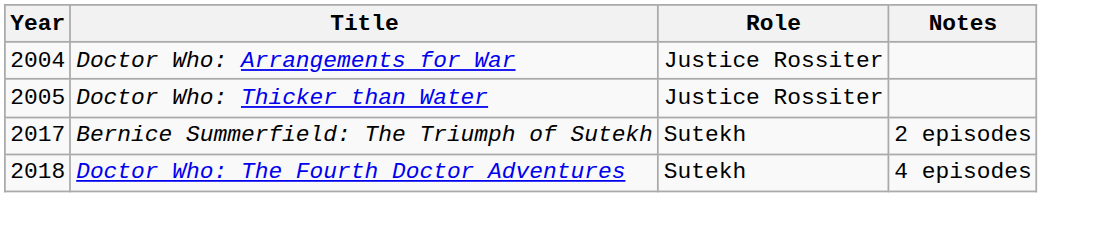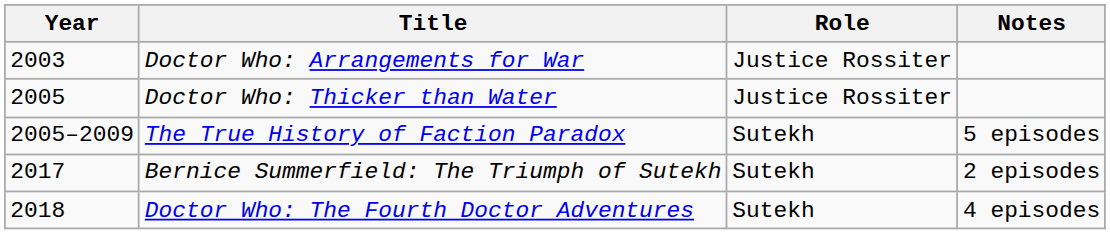 <table class="wikitable">
 <tr>
 <th>Year</th>
 <th>Title</th>
 <th>Role</th>
 <th>Notes</th>
 </tr>
 <tr>
-<td>2004</td>
+<td>2003</td>
 <td><em>Doctor Who: <a href='#'>Arrangements for War</a></em></td>
 <td>Justice Rossiter</td>
 <td></td>
 </tr>
 <tr>
 <td>2005</td>
 <td><em>Doctor Who: <a href='#'>Thicker than Water</a></em></td>
 <td>Justice Rossiter</td>
 <td></td>
+</tr>
+<tr>
+<td>2005–2009</td>
+<td><a href='#'><em>The True History of Faction Paradox</em></a></td>
+<td>Sutekh</td>
+<td>5 episodes</td>
 </tr>
 <tr>
 <td>2017</td>
 <td><em>Bernice Summerfield: The Triumph of Sutekh</em></td>
 <td>Sutekh</td>
 <td>2 episodes</td>
 </tr>
 <tr>
 <td>2018</td>
 <td><em><a href='#'>Doctor Who: The Fourth Doctor Adventures</a></em></td>
 <td>Sutekh</td>
 <td>4 episodes</td>
 </tr>
 </table>
